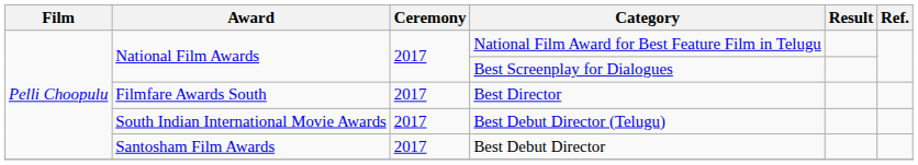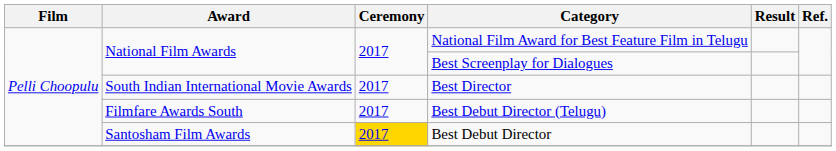 <table class="wikitable sortable">
 <tr>
 <th>Film</th>
 <th>Award</th>
 <th>Ceremony</th>
 <th>Category</th>
 <th>Result</th>
 <th scope="col" class="unsortable">Ref.</th>
 </tr>
 <tr>
 <td rowspan="5"><em><a href='#'>Pelli Choopulu</a></em></td>
 <td rowspan=2><a href='#'>National Film Awards</a></td>
 <td rowspan="2"><a href='#'>2017</a></td>
 <td><a href='#'>National Film Award for Best Feature Film in Telugu</a></td>
 <td></td>
 <td rowspan=2></td>
 </tr>
 <tr>
 <td><a href='#'>Best Screenplay for Dialogues</a></td>
 <td></td>
 </tr>
 <tr>
-<td><a href='#'>Filmfare Awards South</a></td>
+<td><a href='#'>South Indian International Movie Awards</a></td>
 <td><a href='#'>2017</a></td>
 <td><a href='#'>Best Director</a></td>
 <td></td>
 <td></td>
 </tr>
 <tr>
-<td><a href='#'>South Indian International Movie Awards</a></td>
+<td><a href='#'>Filmfare Awards South</a></td>
 <td><a href='#'>2017</a></td>
 <td><a href='#'>Best Debut Director (Telugu)</a></td>
 <td></td>
 <td></td>
 </tr>
 <tr>
 <td><a href='#'>Santosham Film Awards</a></td>
-<td><a href='#'>2017</a></td>
+<td style="background: gold;"><a href='#'>2017</a></td>
 <td>Best Debut Director</td>
 <td></td>
 <td></td>
 </tr>
 <tr>
 </tr>
 </table>
